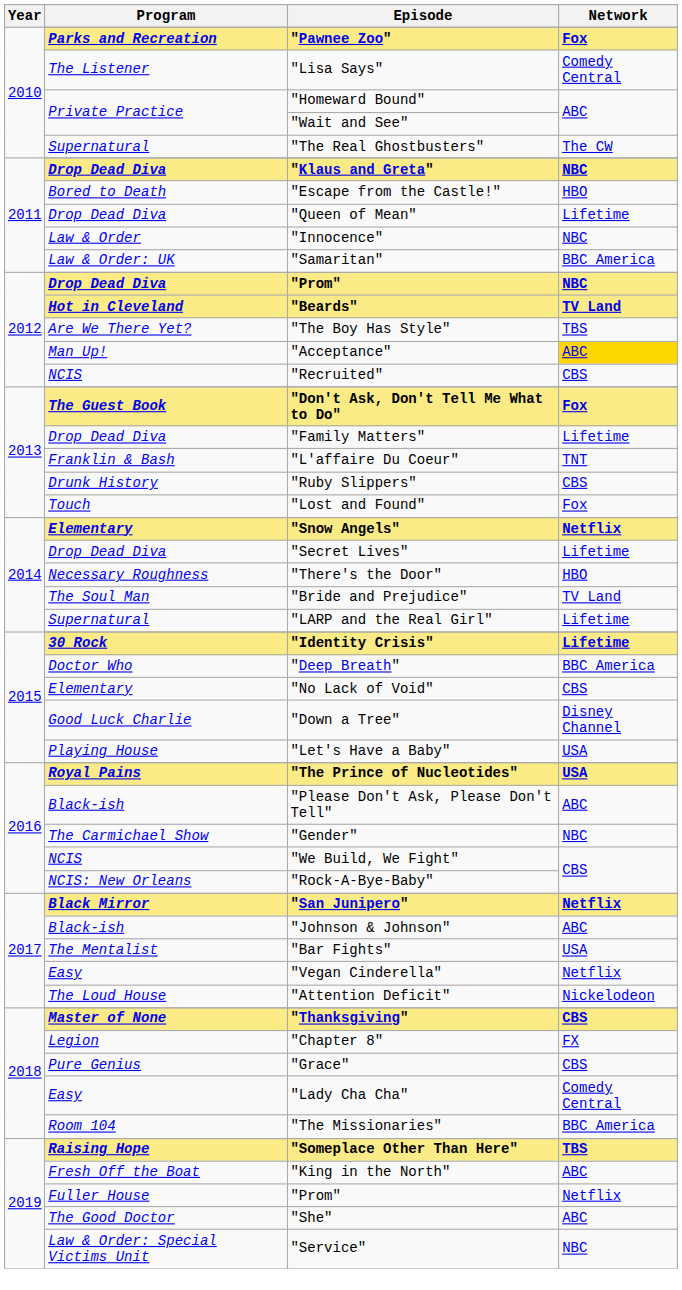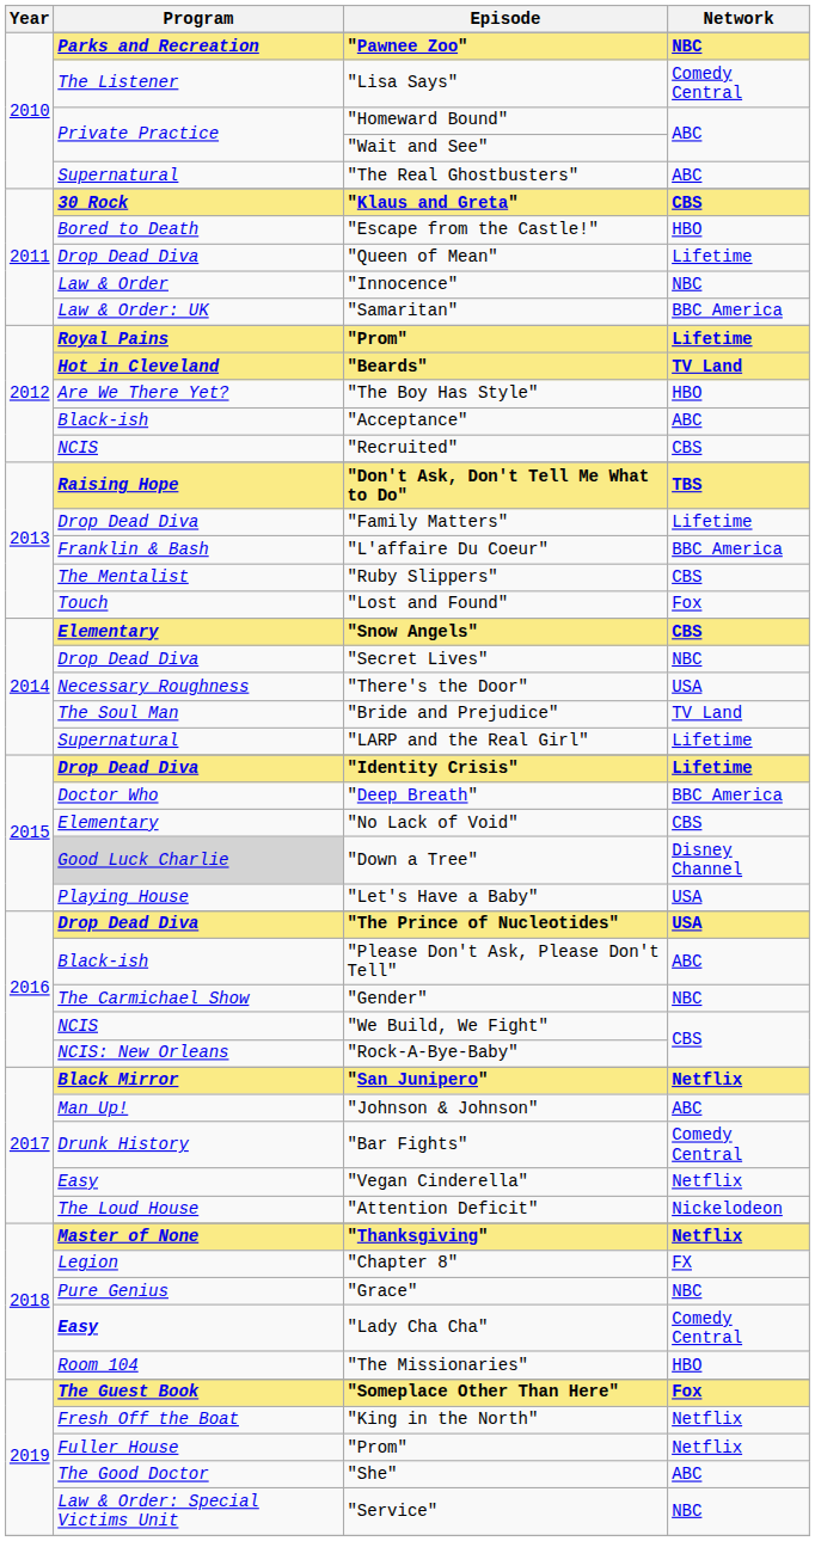 <table class="wikitable" style="width:100%">
 <tr bgcolor="#bebebe">
 <th width=>Year</th>
 <th width="">Program</th>
 <th width="">Episode</th>
 <th width="">Network</th>
 </tr>
 <tr>
 <td rowspan=6 style="text-align:center"><a href='#'>2010</a></td>
 </tr>
 <tr style="background:#FAEB86">
 <td><strong><em><a href='#'>Parks and Recreation</a></em></strong></td>
 <td><strong>"<a href='#'>Pawnee Zoo</a>"</strong></td>
-<td><strong><a href='#'>Fox</a></strong></td>
+<td><strong><a href='#'>NBC</a></strong></td>
 </tr>
 <tr>
 <td><em><a href='#'>The Listener</a></em></td>
 <td>"Lisa Says"</td>
 <td><a href='#'>Comedy Central</a></td>
 </tr>
 <tr>
 <td rowspan=2><em><a href='#'>Private Practice</a></em></td>
 <td>"Homeward Bound"</td>
 <td rowspan=2><a href='#'>ABC</a></td>
 </tr>
 <tr>
 <td>"Wait and See"</td>
 </tr>
 <tr>
 <td><em><a href='#'>Supernatural</a></em></td>
 <td>"The Real Ghostbusters"</td>
-<td><a href='#'>The CW</a></td>
+<td><a href='#'>ABC</a></td>
 </tr>
 <tr>
 <td rowspan=6 style="text-align:center"><a href='#'>2011</a></td>
 </tr>
 <tr style="background:#FAEB86">
-<td><strong><em><a href='#'>Drop Dead Diva</a></em></strong></td>
+<td><strong><em><a href='#'>30 Rock</a></em></strong></td>
 <td><strong>"<a href='#'>Klaus and Greta</a>"</strong></td>
-<td><strong><a href='#'>NBC</a></strong></td>
+<td><strong><a href='#'>CBS</a></strong></td>
 </tr>
 <tr>
 <td><em><a href='#'>Bored to Death</a></em></td>
 <td>"Escape from the Castle!"</td>
 <td><a href='#'>HBO</a></td>
 </tr>
 <tr>
 <td><em><a href='#'>Drop Dead Diva</a></em></td>
 <td>"Queen of Mean"</td>
 <td><a href='#'>Lifetime</a></td>
 </tr>
 <tr>
 <td><em><a href='#'>Law & Order</a></em></td>
 <td>"Innocence"</td>
 <td><a href='#'>NBC</a></td>
 </tr>
 <tr>
 <td><em><a href='#'>Law & Order: UK</a></em></td>
 <td>"Samaritan"</td>
 <td><a href='#'>BBC America</a></td>
 </tr>
 <tr>
 <td rowspan=6 style="text-align:center"><a href='#'>2012</a></td>
 </tr>
 <tr style="background:#FAEB86">
-<td><strong><em><a href='#'>Drop Dead Diva</a></em></strong></td>
+<td><strong><em><a href='#'>Royal Pains</a></em></strong></td>
 <td><strong>"Prom"</strong></td>
-<td><strong><a href='#'>NBC</a></strong></td>
+<td><strong><a href='#'>Lifetime</a></strong></td>
 </tr>
 <tr style="background:#FAEB86">
 <td><strong><em><a href='#'>Hot in Cleveland</a></em></strong></td>
 <td><strong>"Beards"</strong></td>
 <td><strong><a href='#'>TV Land</a></strong></td>
 </tr>
 <tr>
 <td><em><a href='#'>Are We There Yet?</a></em></td>
 <td>"The Boy Has Style"</td>
-<td><a href='#'>TBS</a></td>
+<td><a href='#'>HBO</a></td>
 </tr>
 <tr>
-<td><em><a href='#'>Man Up!</a></em></td>
+<td><em><a href='#'>Black-ish</a></em></td>
 <td>"Acceptance"</td>
-<td style="background: gold;"><a href='#'>ABC</a></td>
+<td><a href='#'>ABC</a></td>
 </tr>
 <tr>
 <td><em><a href='#'>NCIS</a></em></td>
 <td>"Recruited"</td>
 <td><a href='#'>CBS</a></td>
 </tr>
 <tr>
 <td rowspan=6 style="text-align:center"><a href='#'>2013</a></td>
 </tr>
 <tr style="background:#FAEB86">
-<td><strong><em><a href='#'>The Guest Book</a></em></strong></td>
+<td><strong><em><a href='#'>Raising Hope</a></em></strong></td>
 <td><strong>"Don't Ask, Don't Tell Me What to Do"</strong></td>
-<td><strong><a href='#'>Fox</a></strong></td>
+<td><strong><a href='#'>TBS</a></strong></td>
 </tr>
 <tr>
 <td><em><a href='#'>Drop Dead Diva</a></em></td>
 <td>"Family Matters"</td>
 <td><a href='#'>Lifetime</a></td>
 </tr>
 <tr>
 <td><em><a href='#'>Franklin & Bash</a></em></td>
 <td>"L'affaire Du Coeur"</td>
-<td><a href='#'>TNT</a></td>
+<td><a href='#'>BBC America</a></td>
 </tr>
 <tr>
-<td><em><a href='#'>Drunk History</a></em></td>
+<td><em><a href='#'>The Mentalist</a></em></td>
 <td>"Ruby Slippers"</td>
 <td><a href='#'>CBS</a></td>
 </tr>
 <tr>
 <td><em><a href='#'>Touch</a></em></td>
 <td>"Lost and Found"</td>
 <td><a href='#'>Fox</a></td>
 </tr>
 <tr>
 <td rowspan=6 style="text-align:center"><a href='#'>2014</a></td>
 </tr>
 <tr style="background:#FAEB86">
 <td><strong><em><a href='#'>Elementary</a></em></strong></td>
 <td><strong>"Snow Angels"</strong></td>
-<td><strong><a href='#'>Netflix</a></strong></td>
+<td><strong><a href='#'>CBS</a></strong></td>
 </tr>
 <tr>
 <td><em><a href='#'>Drop Dead Diva</a></em></td>
 <td>"Secret Lives"</td>
-<td><a href='#'>Lifetime</a></td>
+<td><a href='#'>NBC</a></td>
 </tr>
 <tr>
 <td><em><a href='#'>Necessary Roughness</a></em></td>
 <td>"There's the Door"</td>
-<td><a href='#'>HBO</a></td>
+<td><a href='#'>USA</a></td>
 </tr>
 <tr>
 <td><em><a href='#'>The Soul Man</a></em></td>
 <td>"Bride and Prejudice"</td>
 <td><a href='#'>TV Land</a></td>
 </tr>
 <tr>
 <td><em><a href='#'>Supernatural</a></em></td>
 <td>"LARP and the Real Girl"</td>
 <td><a href='#'>Lifetime</a></td>
 </tr>
 <tr>
 <td rowspan=6 style="text-align:center"><a href='#'>2015</a></td>
 </tr>
 <tr style="background:#FAEB86">
-<td><strong><em><a href='#'>30 Rock</a></em></strong></td>
+<td><strong><em><a href='#'>Drop Dead Diva</a></em></strong></td>
 <td><strong>"Identity Crisis"</strong></td>
 <td><strong><a href='#'>Lifetime</a></strong></td>
 </tr>
 <tr>
 <td><em><a href='#'>Doctor Who</a></em></td>
 <td>"<a href='#'>Deep Breath</a>"</td>
 <td><a href='#'>BBC America</a></td>
 </tr>
 <tr>
 <td><em><a href='#'>Elementary</a></em></td>
 <td>"No Lack of Void"</td>
 <td><a href='#'>CBS</a></td>
 </tr>
 <tr>
-<td><em><a href='#'>Good Luck Charlie</a></em></td>
+<td style="background: lightgrey;"><em><a href='#'>Good Luck Charlie</a></em></td>
 <td>"Down a Tree"</td>
 <td><a href='#'>Disney Channel</a></td>
 </tr>
 <tr>
 <td><em><a href='#'>Playing House</a></em></td>
 <td>"Let's Have a Baby"</td>
 <td><a href='#'>USA</a></td>
 </tr>
 <tr>
 <td rowspan=6 style="text-align:center"><a href='#'>2016</a></td>
 </tr>
 <tr style="background:#FAEB86">
-<td><strong><em><a href='#'>Royal Pains</a></em></strong></td>
+<td><strong><em><a href='#'>Drop Dead Diva</a></em></strong></td>
 <td><strong>"The Prince of Nucleotides"</strong></td>
 <td><strong><a href='#'>USA</a></strong></td>
 </tr>
 <tr>
 <td><em><a href='#'>Black-ish</a></em></td>
 <td>"Please Don't Ask, Please Don't Tell"</td>
 <td><a href='#'>ABC</a></td>
 </tr>
 <tr>
 <td><em><a href='#'>The Carmichael Show</a></em></td>
 <td>"Gender"</td>
 <td><a href='#'>NBC</a></td>
 </tr>
 <tr>
 <td><em><a href='#'>NCIS</a></em></td>
 <td>"We Build, We Fight"</td>
 <td rowspan=2><a href='#'>CBS</a></td>
 </tr>
 <tr>
 <td><em><a href='#'>NCIS: New Orleans</a></em></td>
 <td>"Rock-A-Bye-Baby"</td>
 </tr>
 <tr>
 <td rowspan=6 style="text-align:center"><a href='#'>2017</a></td>
 </tr>
 <tr style="background:#FAEB86">
 <td><strong><em><a href='#'>Black Mirror</a></em></strong></td>
 <td><strong>"<a href='#'>San Junipero</a>"</strong></td>
 <td><strong><a href='#'>Netflix</a></strong></td>
 </tr>
 <tr>
-<td><em><a href='#'>Black-ish</a></em></td>
+<td><em><a href='#'>Man Up!</a></em></td>
 <td>"Johnson & Johnson"</td>
 <td><a href='#'>ABC</a></td>
 </tr>
 <tr>
-<td><em><a href='#'>The Mentalist</a></em></td>
+<td><em><a href='#'>Drunk History</a></em></td>
 <td>"Bar Fights"</td>
-<td><a href='#'>USA</a></td>
+<td><a href='#'>Comedy Central</a></td>
 </tr>
 <tr>
 <td><em><a href='#'>Easy</a></em></td>
 <td>"Vegan Cinderella"</td>
 <td><a href='#'>Netflix</a></td>
 </tr>
 <tr>
 <td><em><a href='#'>The Loud House</a></em></td>
 <td>"Attention Deficit"</td>
 <td><a href='#'>Nickelodeon</a></td>
 </tr>
 <tr>
 <td rowspan=6 style="text-align:center"><a href='#'>2018</a></td>
 </tr>
 <tr style="background:#FAEB86">
 <td><strong><em><a href='#'>Master of None</a></em></strong></td>
 <td><strong>"<a href='#'>Thanksgiving</a>"</strong></td>
-<td><strong><a href='#'>CBS</a></strong></td>
+<td><strong><a href='#'>Netflix</a></strong></td>
 </tr>
 <tr>
 <td><em><a href='#'>Legion</a></em></td>
 <td>"Chapter 8"</td>
 <td><a href='#'>FX</a></td>
 </tr>
 <tr>
 <td><em><a href='#'>Pure Genius</a></em></td>
 <td>"Grace"</td>
-<td><a href='#'>CBS</a></td>
+<td><a href='#'>NBC</a></td>
 </tr>
 <tr>
-<td><em><a href='#'>Easy</a></em></td>
+<td><strong><em><a href='#'>Easy</a></em></strong></td>
 <td>"Lady Cha Cha"</td>
 <td><a href='#'>Comedy Central</a></td>
 </tr>
 <tr>
 <td><em><a href='#'>Room 104</a></em></td>
 <td>"The Missionaries"</td>
-<td><a href='#'>BBC America</a></td>
+<td><a href='#'>HBO</a></td>
 </tr>
 <tr>
 <td rowspan=6 style="text-align:center"><a href='#'>2019</a></td>
 </tr>
 <tr style="background:#FAEB86">
-<td><strong><em><a href='#'>Raising Hope</a></em></strong></td>
+<td><strong><em><a href='#'>The Guest Book</a></em></strong></td>
 <td><strong>"Someplace Other Than Here"</strong></td>
-<td><strong><a href='#'>TBS</a></strong></td>
+<td><strong><a href='#'>Fox</a></strong></td>
 </tr>
 <tr>
 <td><em><a href='#'>Fresh Off the Boat</a></em></td>
 <td>"King in the North"</td>
-<td><a href='#'>ABC</a></td>
+<td><a href='#'>Netflix</a></td>
 </tr>
 <tr>
 <td><em><a href='#'>Fuller House</a></em></td>
 <td>"Prom"</td>
 <td><a href='#'>Netflix</a></td>
 </tr>
 <tr>
 <td><em><a href='#'>The Good Doctor</a></em></td>
 <td>"She"</td>
 <td><a href='#'>ABC</a></td>
 </tr>
 <tr>
 <td><em><a href='#'>Law & Order: Special Victims Unit</a></em></td>
 <td>"Service"</td>
 <td><a href='#'>NBC</a></td>
 </tr>
 <tr>
 </tr>
 </table>
